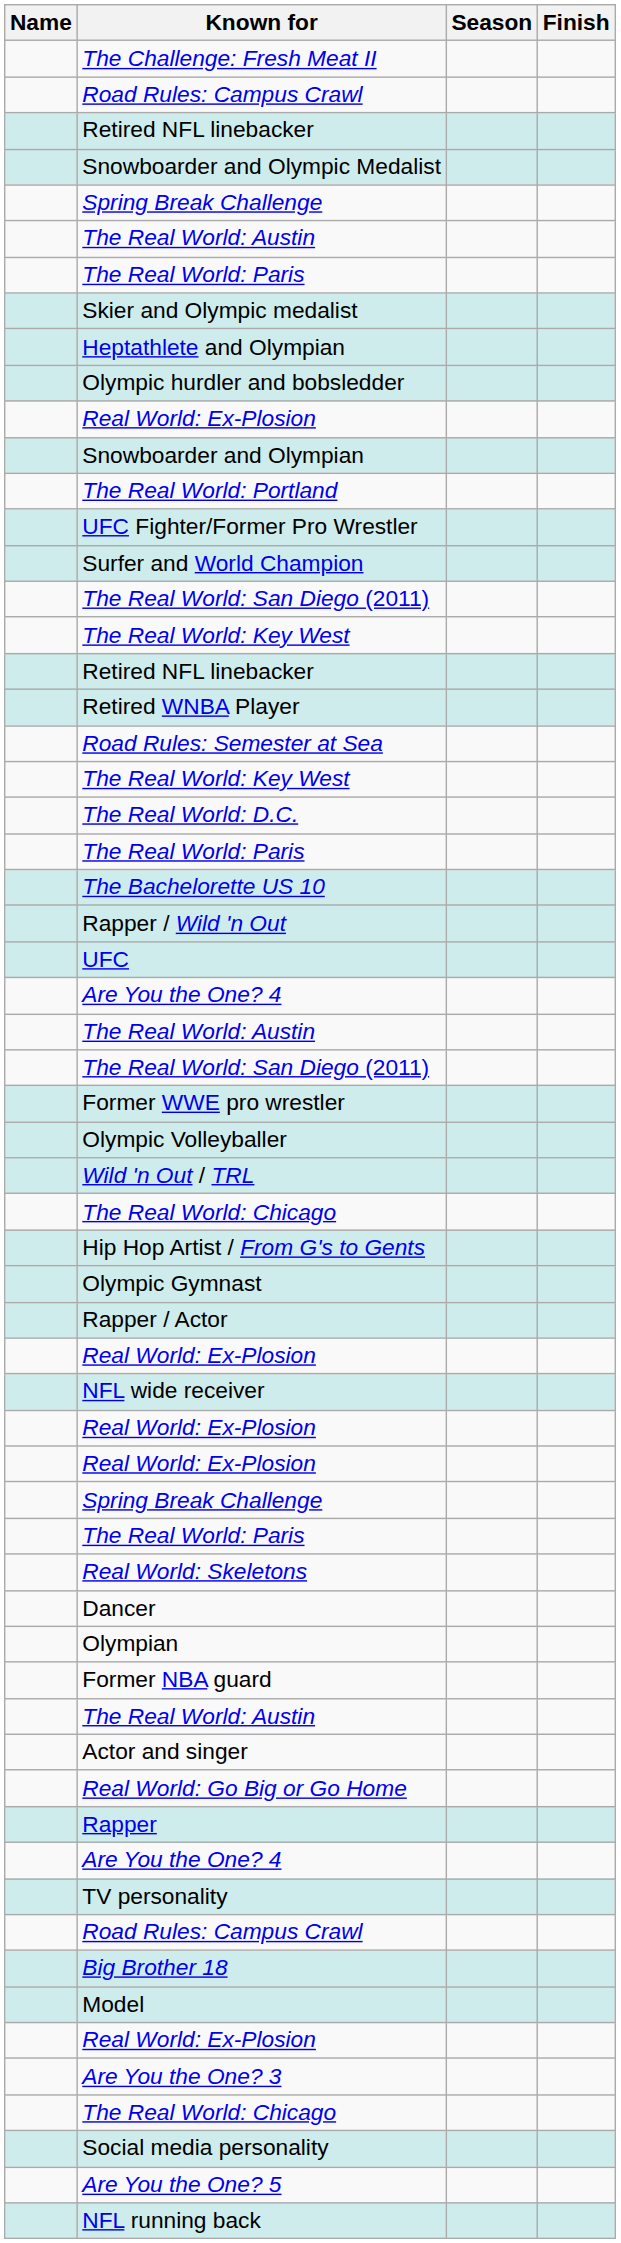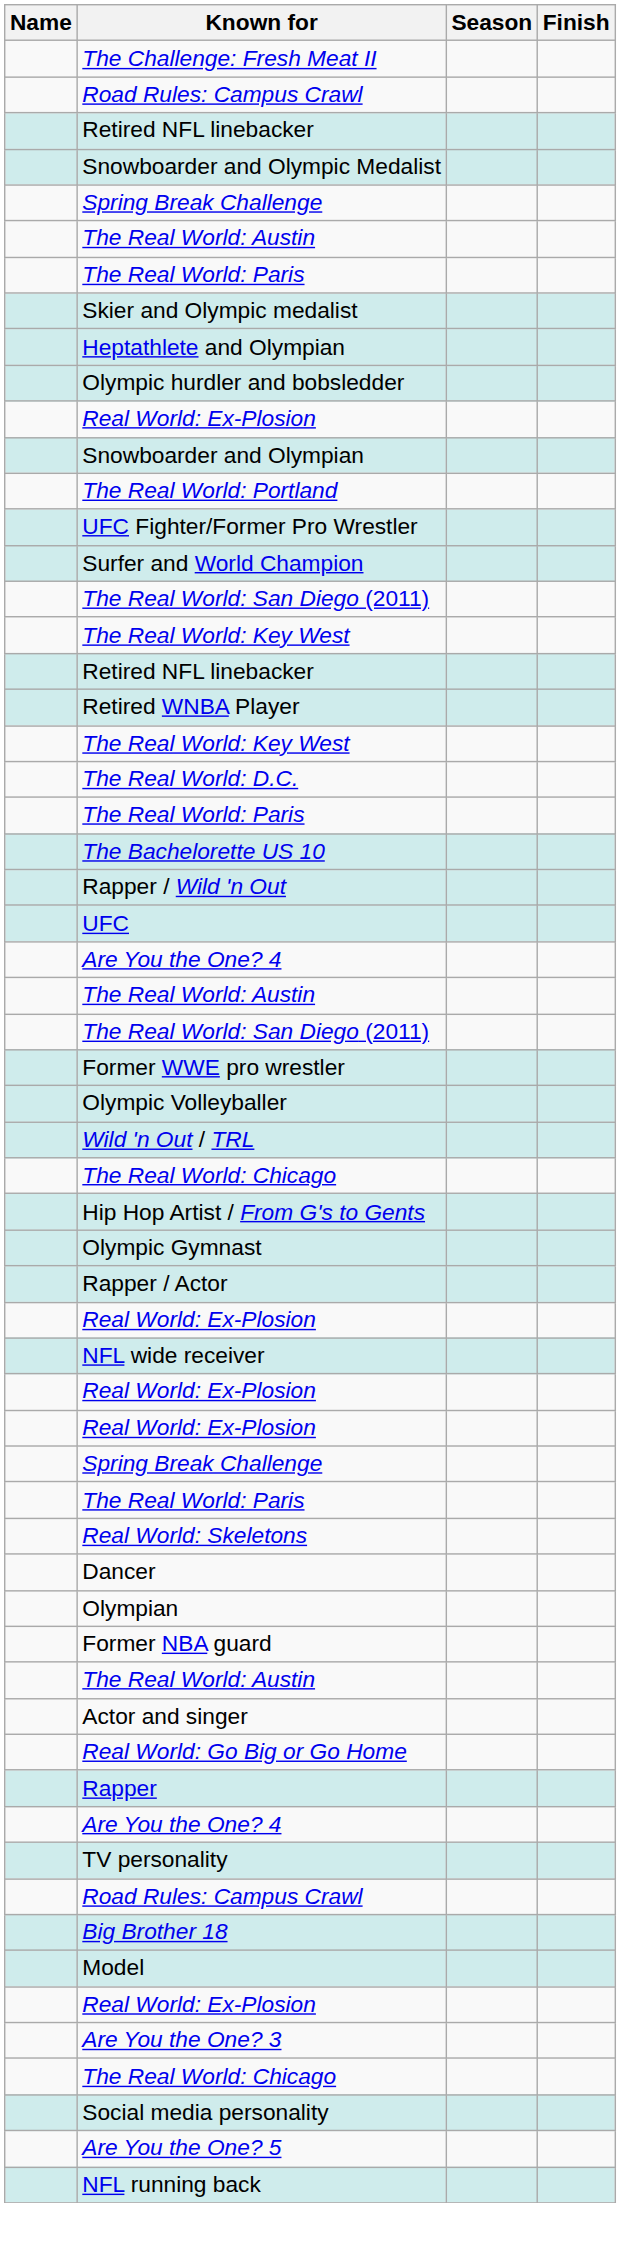 <table class="sortable wikitable">
 <tr>
 <th>Name</th>
 <th>Known for</th>
 <th>Season</th>
 <th>Finish</th>
 </tr>
 <tr>
 <td></td>
 <td><em><a href='#'>The Challenge: Fresh Meat II</a></em></td>
 <td></td>
 <td></td>
 </tr>
 <tr>
 <td></td>
 <td><em><a href='#'>Road Rules: Campus Crawl</a></em></td>
 <td></td>
 <td></td>
 </tr>
 <tr style="background:#cfecec;">
 <td></td>
 <td>Retired NFL linebacker</td>
 <td></td>
 <td></td>
 </tr>
 <tr style="background:#cfecec;">
 <td></td>
 <td>Snowboarder and Olympic Medalist</td>
 <td></td>
 <td></td>
 </tr>
 <tr>
 <td></td>
 <td><em><a href='#'>Spring Break Challenge</a></em></td>
 <td></td>
 <td></td>
 </tr>
 <tr>
 <td></td>
 <td><em><a href='#'>The Real World: Austin</a></em></td>
 <td></td>
 <td></td>
 </tr>
 <tr>
 <td></td>
 <td><em><a href='#'>The Real World: Paris</a></em></td>
 <td></td>
 <td></td>
 </tr>
 <tr style="background:#cfecec;">
 <td></td>
 <td>Skier and Olympic medalist</td>
 <td></td>
 <td></td>
 </tr>
 <tr style="background:#cfecec;">
 <td></td>
 <td><a href='#'>Heptathlete</a> and Olympian</td>
 <td></td>
 <td></td>
 </tr>
 <tr style="background:#cfecec;">
 <td></td>
 <td>Olympic hurdler and bobsledder</td>
 <td></td>
 <td></td>
 </tr>
 <tr>
 <td></td>
 <td><em><a href='#'>Real World: Ex-Plosion</a></em></td>
 <td></td>
 <td></td>
 </tr>
 <tr style="background:#cfecec;">
 <td></td>
 <td>Snowboarder and Olympian</td>
 <td></td>
 <td></td>
 </tr>
 <tr>
 <td></td>
 <td><em><a href='#'>The Real World: Portland</a></em></td>
 <td></td>
 <td></td>
 </tr>
 <tr style="background:#cfecec;">
 <td></td>
 <td><a href='#'>UFC</a> Fighter/Former Pro Wrestler</td>
 <td></td>
 <td></td>
 </tr>
 <tr style="background:#cfecec;">
 <td></td>
 <td>Surfer and <a href='#'>World Champion</a></td>
 <td></td>
 <td></td>
 </tr>
 <tr>
 <td></td>
 <td><a href='#'><em>The Real World: San Diego</em> (2011)</a></td>
 <td></td>
 <td></td>
 </tr>
 <tr>
 <td></td>
 <td><em><a href='#'>The Real World: Key West</a></em></td>
 <td></td>
 <td></td>
 </tr>
 <tr style="background:#cfecec;">
 <td></td>
 <td>Retired NFL linebacker</td>
 <td></td>
 <td></td>
 </tr>
 <tr style="background:#cfecec;">
 <td></td>
 <td>Retired <a href='#'>WNBA</a> Player</td>
-<td></td>
-<td></td>
-</tr>
-<tr>
-<td></td>
-<td><em><a href='#'>Road Rules: Semester at Sea</a></em></td>
 <td></td>
 <td></td>
 </tr>
 <tr>
 <td></td>
 <td><em><a href='#'>The Real World: Key West</a></em></td>
 <td></td>
 <td></td>
 </tr>
 <tr>
 <td></td>
 <td><em><a href='#'>The Real World: D.C.</a></em></td>
 <td></td>
 <td></td>
 </tr>
 <tr>
 <td></td>
 <td><em><a href='#'>The Real World: Paris</a></em></td>
 <td></td>
 <td></td>
 </tr>
 <tr style="background:#cfecec;">
 <td></td>
 <td><em><a href='#'>The Bachelorette US 10</a></em></td>
 <td></td>
 <td></td>
 </tr>
 <tr style="background:#cfecec;">
 <td></td>
 <td>Rapper / <em><a href='#'>Wild 'n Out</a></em></td>
 <td></td>
 <td></td>
 </tr>
 <tr style="background:#cfecec;">
 <td></td>
 <td><a href='#'>UFC</a></td>
 <td></td>
 <td></td>
 </tr>
 <tr>
 <td></td>
 <td><em><a href='#'>Are You the One? 4</a></em></td>
 <td></td>
 <td></td>
 </tr>
 <tr>
 <td></td>
 <td><em><a href='#'>The Real World: Austin</a></em></td>
 <td></td>
 <td></td>
 </tr>
 <tr>
 <td></td>
 <td><a href='#'><em>The Real World: San Diego</em> (2011)</a></td>
 <td></td>
 <td></td>
 </tr>
 <tr style="background:#cfecec;">
 <td></td>
 <td>Former <a href='#'>WWE</a> pro wrestler</td>
 <td></td>
 <td></td>
 </tr>
 <tr style="background:#cfecec;">
 <td></td>
 <td>Olympic Volleyballer</td>
 <td></td>
 <td></td>
 </tr>
 <tr style="background:#cfecec;">
 <td></td>
 <td><em><a href='#'>Wild 'n Out</a></em> / <em><a href='#'>TRL</a></em></td>
 <td></td>
 <td></td>
 </tr>
 <tr>
 <td></td>
 <td><em><a href='#'>The Real World: Chicago</a></em></td>
 <td></td>
 <td></td>
 </tr>
 <tr style="background:#cfecec;">
 <td></td>
 <td>Hip Hop Artist / <em><a href='#'>From G's to Gents</a></em></td>
 <td></td>
 <td></td>
 </tr>
 <tr style="background:#cfecec;">
 <td></td>
 <td>Olympic Gymnast</td>
 <td></td>
 <td></td>
 </tr>
 <tr style="background:#cfecec;">
 <td></td>
 <td>Rapper / Actor</td>
 <td></td>
 <td></td>
 </tr>
 <tr>
 <td></td>
 <td><em><a href='#'>Real World: Ex-Plosion</a></em></td>
 <td></td>
 <td></td>
 </tr>
 <tr style="background:#cfecec;">
 <td></td>
 <td><a href='#'>NFL</a> wide receiver</td>
 <td></td>
 <td></td>
 </tr>
 <tr>
 <td></td>
 <td><em><a href='#'>Real World: Ex-Plosion</a></em></td>
 <td></td>
 <td></td>
 </tr>
 <tr>
 <td></td>
 <td><em><a href='#'>Real World: Ex-Plosion</a></em></td>
 <td></td>
 <td></td>
 </tr>
 <tr>
 <td></td>
 <td><em><a href='#'>Spring Break Challenge</a></em></td>
 <td></td>
 <td></td>
 </tr>
 <tr>
 <td></td>
 <td><em><a href='#'>The Real World: Paris</a></em></td>
 <td></td>
 <td></td>
 </tr>
 <tr>
 <td></td>
 <td><em><a href='#'>Real World: Skeletons</a></em></td>
 <td></td>
 <td></td>
 </tr>
 <tr>
 <td></td>
 <td>Dancer</td>
 <td></td>
 <td></td>
 </tr>
 <tr>
 <td></td>
 <td>Olympian</td>
 <td></td>
 <td></td>
 </tr>
 <tr>
 <td></td>
 <td>Former <a href='#'>NBA</a> guard</td>
 <td></td>
 <td></td>
 </tr>
 <tr>
 <td></td>
 <td><em><a href='#'>The Real World: Austin</a></em></td>
 <td></td>
 <td></td>
 </tr>
 <tr>
 <td></td>
 <td>Actor and singer</td>
 <td></td>
 <td></td>
 </tr>
 <tr>
 <td></td>
 <td nowrap><em><a href='#'>Real World: Go Big or Go Home</a></em></td>
 <td></td>
 <td></td>
 </tr>
 <tr style="background:#cfecec;">
 <td></td>
 <td><a href='#'>Rapper</a></td>
 <td></td>
 <td></td>
 </tr>
 <tr>
 <td></td>
 <td><em><a href='#'>Are You the One? 4</a></em></td>
 <td></td>
 <td></td>
 </tr>
 <tr style="background:#cfecec;">
 <td></td>
 <td>TV personality</td>
 <td></td>
 <td></td>
 </tr>
 <tr>
 <td></td>
 <td><em><a href='#'>Road Rules: Campus Crawl</a></em></td>
 <td></td>
 <td></td>
 </tr>
 <tr style="background:#cfecec;">
 <td></td>
 <td><em><a href='#'>Big Brother 18</a></em></td>
 <td></td>
 <td></td>
 </tr>
 <tr style="background:#cfecec;">
 <td></td>
 <td>Model</td>
 <td></td>
 <td></td>
 </tr>
 <tr>
 <td></td>
 <td><em><a href='#'>Real World: Ex-Plosion</a></em></td>
 <td></td>
 <td></td>
 </tr>
 <tr>
 <td></td>
 <td><a href='#'><em>Are You the One? 3</em></a></td>
 <td></td>
 <td></td>
 </tr>
 <tr>
 <td></td>
 <td><em><a href='#'>The Real World: Chicago</a></em></td>
 <td></td>
 <td></td>
 </tr>
 <tr style="background:#cfecec;">
 <td nowrap></td>
 <td>Social media personality</td>
 <td></td>
 <td></td>
 </tr>
 <tr>
 <td></td>
 <td><em><a href='#'>Are You the One? 5</a></em></td>
 <td></td>
 <td></td>
 </tr>
 <tr style="background:#cfecec;">
 <td></td>
 <td Former NFL><a href='#'>NFL</a> running back</td>
 <td></td>
 <td></td>
 </tr>
 </table>
